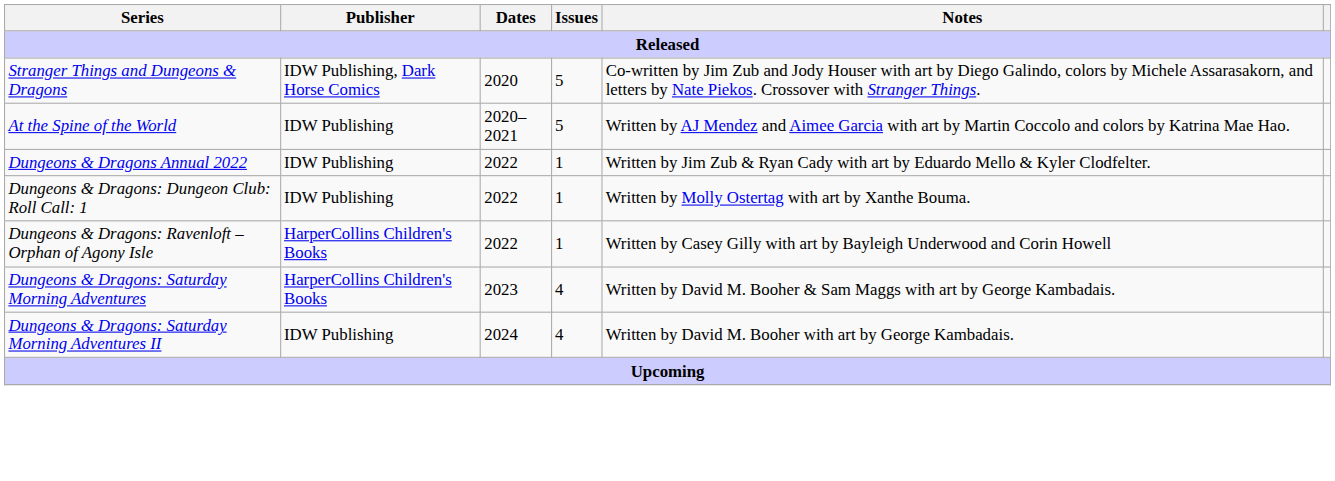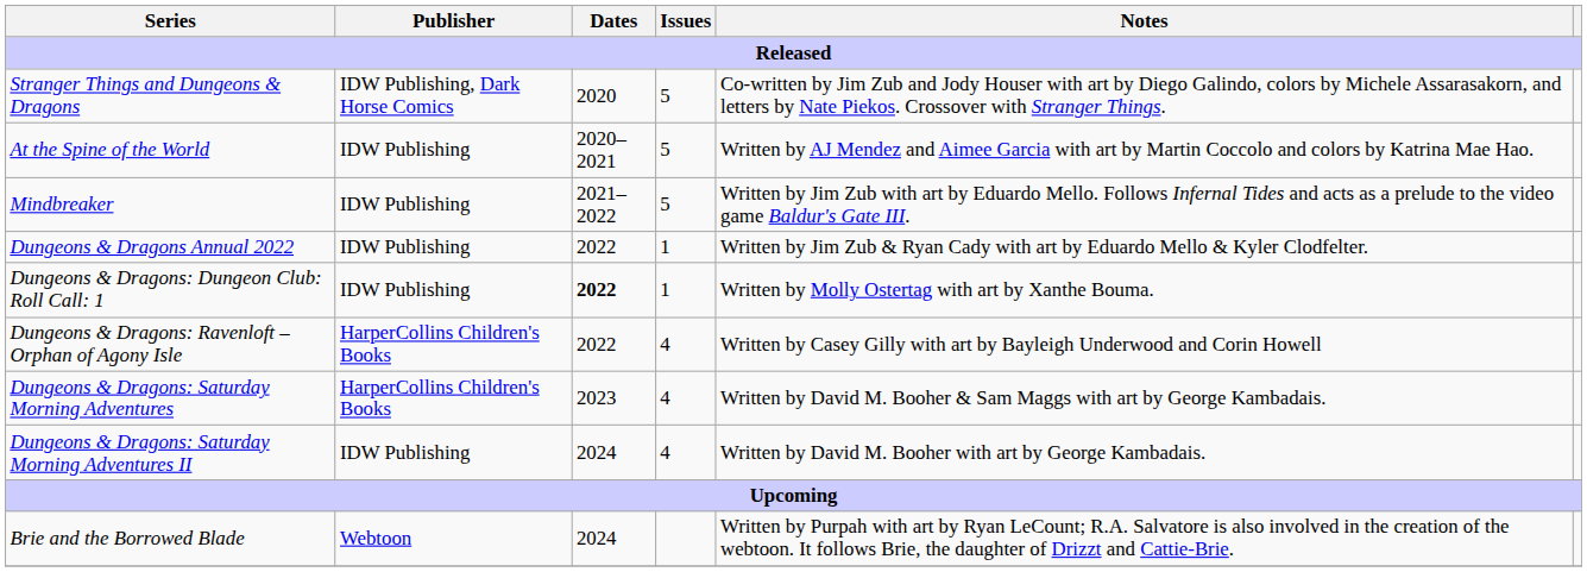 <table class="wikitable sortable" width=100%>
 <tr>
 <th>Series</th>
 <th>Publisher</th>
 <th>Dates</th>
 <th>Issues</th>
 <th class=unsortable>Notes</th>
 <th class=unsortable></th>
 </tr>
 <tr>
 <th colspan="6" style="background-color:#ccccff;">Released</th>
 </tr>
 <tr>
 <td><em><a href='#'>Stranger Things and Dungeons & Dragons</a></em></td>
 <td>IDW Publishing, <a href='#'>Dark Horse Comics</a></td>
 <td>2020</td>
 <td>5</td>
 <td>Co-written by Jim Zub and Jody Houser with art by Diego Galindo, colors by Michele Assarasakorn, and letters by <a href='#'>Nate Piekos</a>. Crossover with <em><a href='#'>Stranger Things</a></em>.</td>
 <td></td>
 </tr>
 <tr>
 <td><em><a href='#'>At the Spine of the World</a></em></td>
 <td>IDW Publishing</td>
 <td>2020–2021</td>
 <td>5</td>
 <td>Written by <a href='#'>AJ Mendez</a> and <a href='#'>Aimee Garcia</a> with art by Martin Coccolo and colors by Katrina Mae Hao.</td>
 <td></td>
 </tr>
 <tr>
+<td><em><a href='#'>Mindbreaker</a></em></td>
+<td>IDW Publishing</td>
+<td>2021–2022</td>
+<td>5</td>
+<td>Written by Jim Zub with art by Eduardo Mello. Follows <em>Infernal Tides</em> and acts as a prelude to the video game <em><a href='#'>Baldur's Gate III</a></em>.</td>
+<td></td>
+</tr>
+<tr>
 <td><em><a href='#'>Dungeons & Dragons Annual 2022</a></em></td>
 <td>IDW Publishing</td>
 <td>2022</td>
 <td>1</td>
 <td>Written by Jim Zub & Ryan Cady with art by Eduardo Mello & Kyler Clodfelter.</td>
 <td></td>
 </tr>
 <tr>
 <td><em>Dungeons & Dragons: Dungeon Club: Roll Call: 1</em></td>
 <td>IDW Publishing</td>
-<td>2022</td>
+<td><strong>2022</strong></td>
 <td>1</td>
 <td>Written by <a href='#'>Molly Ostertag</a> with art by Xanthe Bouma.</td>
 <td></td>
 </tr>
 <tr>
 <td><em>Dungeons & Dragons: Ravenloft – Orphan of Agony Isle</em></td>
 <td><a href='#'>HarperCollins Children's Books</a></td>
 <td>2022</td>
-<td>1</td>
+<td>4</td>
 <td>Written by Casey Gilly with art by Bayleigh Underwood and Corin Howell</td>
 <td></td>
 </tr>
 <tr>
 <td><em><a href='#'>Dungeons & Dragons: Saturday Morning Adventures</a></em></td>
 <td><a href='#'>HarperCollins Children's Books</a></td>
 <td>2023</td>
 <td>4</td>
 <td>Written by David M. Booher & Sam Maggs with art by George Kambadais.</td>
 <td></td>
 </tr>
 <tr>
 <td><em><a href='#'>Dungeons & Dragons: Saturday Morning Adventures II</a></em></td>
 <td>IDW Publishing</td>
 <td>2024</td>
 <td>4</td>
 <td>Written by David M. Booher with art by George Kambadais.</td>
 <td></td>
 </tr>
 <tr>
 <th colspan="6" style="background-color:#ccccff;">Upcoming</th>
 </tr>
 <tr>
+<td><em>Brie and the Borrowed Blade</em></td>
+<td><a href='#'>Webtoon</a></td>
+<td>2024</td>
+<td></td>
+<td>Written by Purpah with art by Ryan LeCount; R.A. Salvatore is also involved in the creation of the webtoon. It follows Brie, the daughter of <a href='#'>Drizzt</a> and <a href='#'>Cattie-Brie</a>.</td>
+<td></td>
+</tr>
+<tr>
 </tr>
 </table>
